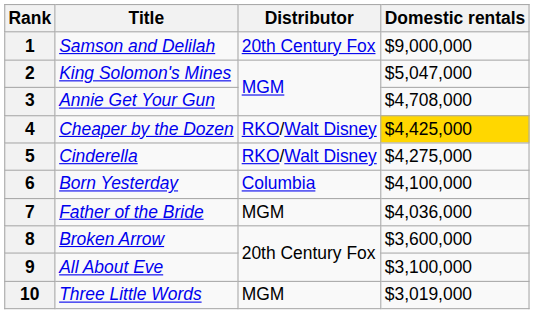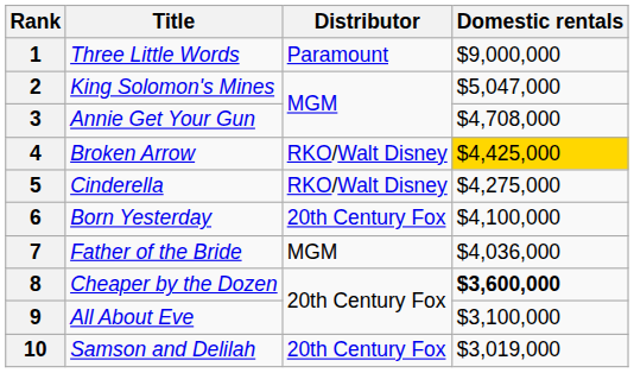 <table class="wikitable sortable" style="margin:auto; margin:auto;">
 <tr>
 <th>Rank</th>
 <th>Title</th>
 <th>Distributor</th>
 <th>Domestic rentals</th>
 </tr>
 <tr>
 <th style="text-align:center;"><strong>1</strong></th>
-<td><em><a href='#'>Samson and Delilah</a></em></td>
-<td><a href='#'>20th Century Fox</a></td>
+<td><em><a href='#'>Three Little Words</a></em></td>
+<td><a href='#'>Paramount</a></td>
 <td>$9,000,000</td>
 </tr>
 <tr>
 <th style="text-align:center;"><strong>2</strong></th>
 <td><em><a href='#'>King Solomon's Mines</a></em></td>
 <td rowspan="2"><a href='#'>MGM</a></td>
 <td>$5,047,000</td>
 </tr>
 <tr>
 <th style="text-align:center;"><strong>3</strong></th>
 <td><em><a href='#'>Annie Get Your Gun</a></em></td>
 <td>$4,708,000</td>
 </tr>
 <tr>
 <th style="text-align:center;"><strong>4</strong></th>
-<td><em><a href='#'>Cheaper by the Dozen</a></em></td>
+<td><em><a href='#'>Broken Arrow</a></em></td>
 <td><a href='#'>RKO</a>/<a href='#'>Walt Disney</a></td>
 <td style="background: gold;">$4,425,000</td>
 </tr>
 <tr>
 <th style="text-align:center;"><strong>5</strong></th>
 <td><em><a href='#'>Cinderella</a></em></td>
 <td><a href='#'>RKO</a>/<a href='#'>Walt Disney</a></td>
 <td>$4,275,000</td>
 </tr>
 <tr>
 <th style="text-align:center;"><strong>6</strong></th>
 <td><em><a href='#'>Born Yesterday</a></em></td>
-<td><a href='#'>Columbia</a></td>
+<td><a href='#'>20th Century Fox</a></td>
 <td>$4,100,000</td>
 </tr>
 <tr>
 <th style="text-align:center;"><strong>7</strong></th>
 <td><em><a href='#'>Father of the Bride</a></em></td>
 <td>MGM</td>
 <td>$4,036,000</td>
 </tr>
 <tr>
 <th style="text-align:center;"><strong>8</strong></th>
-<td><em><a href='#'>Broken Arrow</a></em></td>
+<td><em><a href='#'>Cheaper by the Dozen</a></em></td>
 <td rowspan="2">20th Century Fox</td>
-<td>$3,600,000</td>
+<td><strong>$3,600,000</strong></td>
 </tr>
 <tr>
 <th style="text-align:center;"><strong>9</strong></th>
 <td><em><a href='#'>All About Eve</a></em></td>
 <td>$3,100,000</td>
 </tr>
 <tr>
 <th style="text-align:center;"><strong>10</strong></th>
-<td><em><a href='#'>Three Little Words</a></em></td>
-<td>MGM</td>
+<td><em><a href='#'>Samson and Delilah</a></em></td>
+<td><a href='#'>20th Century Fox</a></td>
 <td>$3,019,000</td>
 </tr>
 </table>
